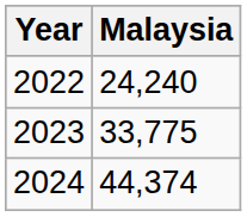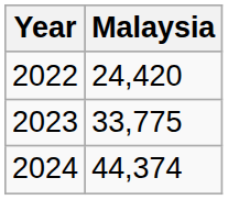 <table class="wikitable">
 <tr>
 <th>Year</th>
 <th>Malaysia</th>
 </tr>
 <tr>
 <td>2022</td>
-<td>24,240</td>
+<td>24,420</td>
 </tr>
 <tr>
 <td>2023</td>
 <td>33,775</td>
 </tr>
 <tr>
 <td>2024</td>
 <td>44,374</td>
 </tr>
 </table>
